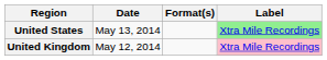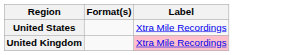 <table class="wikitable plainrowheaders">
 <tr>
 <th scope="col">Region</th>
-<th scope="col">Date</th>
 <th scope="col">Format(s)</th>
 <th scope="col">Label</th>
 </tr>
 <tr>
 <th scope="row">United States</th>
-<td rowspan="1">May 13, 2014</td>
 <td rowspan="1"></td>
-<td rowspan="1" style="background: lightgreen;"><a href='#'>Xtra Mile Recordings</a></td>
+<td rowspan="1"><a href='#'>Xtra Mile Recordings</a></td>
 </tr>
 <tr>
 <th scope="row">United Kingdom</th>
-<td rowspan="1">May 12, 2014</td>
 <td rowspan="1"></td>
 <td rowspan="1" style="background: pink;"><a href='#'>Xtra Mile Recordings</a></td>
 </tr>
 </table>
